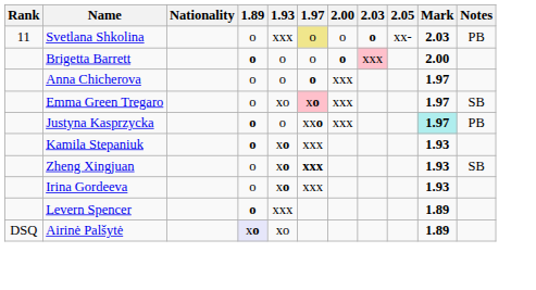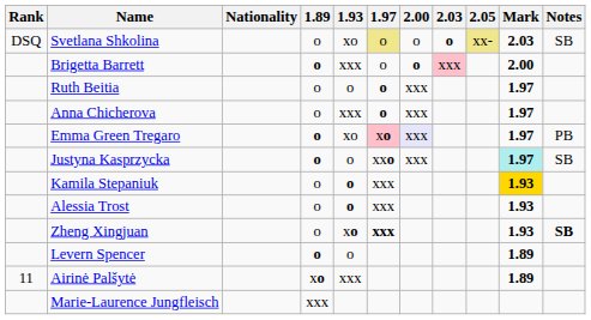 <table class="wikitable sortable" style="text-align:center">
 <tr>
 <th>Rank</th>
 <th>Name</th>
 <th>Nationality</th>
 <th>1.89</th>
 <th>1.93</th>
 <th>1.97</th>
 <th>2.00</th>
 <th>2.03</th>
 <th>2.05</th>
 <th>Mark</th>
 <th>Notes</th>
 </tr>
 <tr>
-<td>11</td>
+<td>DSQ</td>
 <td align=left><a href='#'>Svetlana Shkolina</a></td>
 <td align=left></td>
 <td>o</td>
-<td>xxx</td>
+<td>xo</td>
 <td style="background: khaki;">o</td>
 <td>o</td>
 <td><strong>o</strong></td>
-<td>xx-</td>
+<td style="background: khaki;">xx-</td>
 <td><strong>2.03</strong></td>
-<td>PB</td>
+<td>SB</td>
 </tr>
 <tr>
 <td></td>
 <td align=left><a href='#'>Brigetta Barrett</a></td>
 <td align=left></td>
 <td><strong>o</strong></td>
-<td>o</td>
+<td>xxx</td>
 <td>o</td>
 <td><strong>o</strong></td>
 <td style="background: pink;">xxx</td>
 <td></td>
 <td><strong>2.00</strong></td>
 <td></td>
 </tr>
 <tr>
 <td></td>
-<td align=left><a href='#'>Anna Chicherova</a></td>
+<td align=left><a href='#'>Ruth Beitia</a></td>
 <td align=left></td>
 <td>o</td>
 <td>o</td>
 <td><strong>o</strong></td>
 <td>xxx</td>
 <td></td>
 <td></td>
 <td><strong>1.97</strong></td>
 <td></td>
 </tr>
 <tr>
 <td></td>
-<td align=left><a href='#'>Emma Green Tregaro</a></td>
+<td align=left><a href='#'>Anna Chicherova</a></td>
 <td align=left></td>
 <td>o</td>
-<td>xo</td>
-<td style="background: pink;">x<strong>o</strong></td>
+<td>xxx</td>
+<td><strong>o</strong></td>
 <td>xxx</td>
 <td></td>
 <td></td>
 <td><strong>1.97</strong></td>
-<td>SB</td>
+<td></td>
+</tr>
+<tr>
+<td></td>
+<td align=left><a href='#'>Emma Green Tregaro</a></td>
+<td align=left></td>
+<td><strong>o</strong></td>
+<td>xo</td>
+<td style="background: pink;">x<strong>o</strong></td>
+<td style="background: lavender;">xxx</td>
+<td></td>
+<td></td>
+<td><strong>1.97</strong></td>
+<td>PB</td>
 </tr>
 <tr>
 <td></td>
 <td align=left><a href='#'>Justyna Kasprzycka</a></td>
 <td align=left></td>
 <td><strong>o</strong></td>
 <td>o</td>
 <td>xx<strong>o</strong></td>
 <td>xxx</td>
 <td></td>
 <td></td>
 <td style="background: paleturquoise;"><strong>1.97</strong></td>
-<td>PB</td>
+<td>SB</td>
 </tr>
 <tr>
 <td></td>
 <td align=left><a href='#'>Kamila Stepaniuk</a></td>
 <td align=left></td>
+<td>o</td>
 <td><strong>o</strong></td>
-<td>x<strong>o</strong></td>
+<td>xxx</td>
+<td></td>
+<td></td>
+<td></td>
+<td style="background: gold;"><strong>1.93</strong></td>
+<td></td>
+</tr>
+<tr>
+<td></td>
+<td align=left><a href='#'>Alessia Trost</a></td>
+<td align=left></td>
+<td>o</td>
+<td><strong>o</strong></td>
 <td>xxx</td>
 <td></td>
 <td></td>
 <td></td>
 <td><strong>1.93</strong></td>
 <td></td>
 </tr>
 <tr>
 <td></td>
 <td align=left><a href='#'>Zheng Xingjuan</a></td>
 <td align=left></td>
 <td>o</td>
 <td>x<strong>o</strong></td>
 <td><strong>xxx</strong></td>
 <td></td>
 <td></td>
 <td></td>
 <td><strong>1.93</strong></td>
-<td>SB</td>
-</tr>
-<tr>
-<td></td>
-<td align=left><a href='#'>Irina Gordeeva</a></td>
-<td align=left></td>
-<td>o</td>
-<td>x<strong>o</strong></td>
-<td>xxx</td>
-<td></td>
-<td></td>
-<td></td>
-<td><strong>1.93</strong></td>
-<td></td>
+<td><strong>SB</strong></td>
 </tr>
 <tr>
 <td></td>
 <td align=left><a href='#'>Levern Spencer</a></td>
 <td align=left></td>
 <td><strong>o</strong></td>
+<td>o</td>
+<td></td>
+<td></td>
+<td></td>
+<td></td>
+<td><strong>1.89</strong></td>
+<td></td>
+</tr>
+<tr>
+<td>11</td>
+<td align=left><a href='#'>Airinė Palšytė</a></td>
+<td align=left></td>
+<td>x<strong>o</strong></td>
 <td>xxx</td>
 <td></td>
 <td></td>
 <td></td>
 <td></td>
 <td><strong>1.89</strong></td>
 <td></td>
 </tr>
 <tr>
-<td>DSQ</td>
-<td align=left><a href='#'>Airinė Palšytė</a></td>
+<td></td>
+<td align=left><a href='#'>Marie-Laurence Jungfleisch</a></td>
 <td align=left></td>
-<td style="background: lavender;">x<strong>o</strong></td>
-<td>xo</td>
+<td>xxx</td>
 <td></td>
 <td></td>
 <td></td>
 <td></td>
-<td><strong>1.89</strong></td>
+<td></td>
+<td><strong></strong></td>
 <td></td>
 </tr>
 </table>
